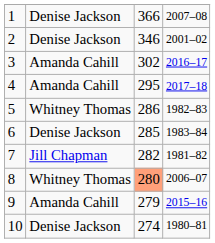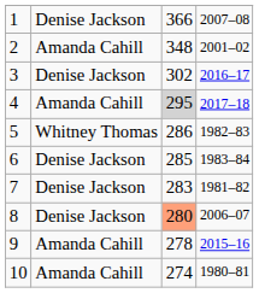 <table class="wikitable">
 <tr>
 </tr>
 <tr>
 <td>1</td>
 <td>Denise Jackson</td>
 <td>366</td>
 <td style="font-size:80%;">2007–08</td>
 </tr>
 <tr>
 <td>2</td>
-<td>Denise Jackson</td>
-<td>346</td>
+<td>Amanda Cahill</td>
+<td>348</td>
 <td style="font-size:80%;">2001–02</td>
 </tr>
 <tr>
 <td>3</td>
-<td>Amanda Cahill</td>
+<td>Denise Jackson</td>
 <td>302</td>
 <td style="font-size:80%;"><a href='#'>2016–17</a></td>
 </tr>
 <tr>
 <td>4</td>
 <td>Amanda Cahill</td>
-<td>295</td>
+<td style="background: lightgrey;">295</td>
 <td style="font-size:80%;"><a href='#'>2017–18</a></td>
 </tr>
 <tr>
 <td>5</td>
 <td>Whitney Thomas</td>
 <td>286</td>
 <td style="font-size:80%;">1982–83</td>
 </tr>
 <tr>
 <td>6</td>
 <td>Denise Jackson</td>
 <td>285</td>
 <td style="font-size:80%;">1983–84</td>
 </tr>
 <tr>
 <td>7</td>
-<td><a href='#'>Jill Chapman</a></td>
-<td>282</td>
+<td>Denise Jackson</td>
+<td>283</td>
 <td style="font-size:80%;">1981–82</td>
 </tr>
 <tr>
 <td>8</td>
-<td>Whitney Thomas</td>
+<td>Denise Jackson</td>
 <td style="background: lightsalmon;">280</td>
 <td style="font-size:80%;">2006–07</td>
 </tr>
 <tr>
 <td>9</td>
 <td>Amanda Cahill</td>
-<td>279</td>
+<td>278</td>
 <td style="font-size:80%;"><a href='#'>2015–16</a></td>
 </tr>
 <tr>
 <td>10</td>
-<td>Denise Jackson</td>
+<td>Amanda Cahill</td>
 <td>274</td>
 <td style="font-size:80%;">1980–81</td>
 </tr>
 </table>
